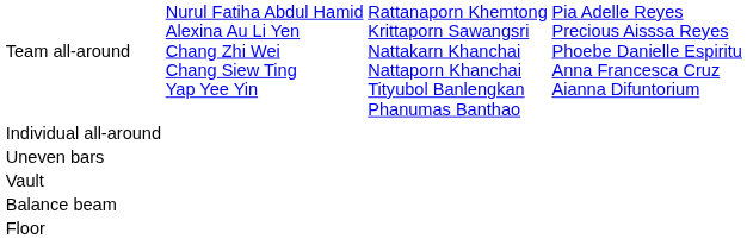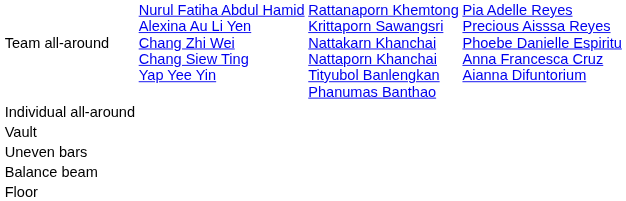 <table>
 <tr>
 <td>Team all-around</td>
 <td valign="top"><br><a href='#'>Nurul Fatiha Abdul Hamid</a><br><a href='#'>Alexina Au Li Yen</a><br><a href='#'>Chang Zhi Wei</a><br><a href='#'>Chang Siew Ting</a><br><a href='#'>Yap Yee Yin</a></td>
 <td><br><a href='#'>Rattanaporn Khemtong</a><br><a href='#'>Krittaporn Sawangsri</a><br><a href='#'>Nattakarn Khanchai</a><br><a href='#'>Nattaporn Khanchai</a><br><a href='#'>Tityubol Banlengkan</a><br><a href='#'>Phanumas Banthao</a></td>
 <td valign="top"><br><a href='#'>Pia Adelle Reyes</a><br><a href='#'>Precious Aisssa Reyes</a><br><a href='#'>Phoebe Danielle Espiritu</a><br><a href='#'>Anna Francesca Cruz</a><br><a href='#'>Aianna Difuntorium</a></td>
 </tr>
 <tr>
 <td>Individual all-around</td>
 <td></td>
 <td></td>
 <td></td>
 </tr>
 <tr>
-<td>Uneven bars</td>
+<td>Vault</td>
 <td></td>
 <td></td>
 <td></td>
 </tr>
 <tr>
-<td>Vault</td>
+<td>Uneven bars</td>
 <td></td>
 <td></td>
 <td></td>
 </tr>
 <tr>
 <td>Balance beam</td>
 <td></td>
 <td></td>
 <td></td>
 </tr>
 <tr>
 <td>Floor</td>
 <td></td>
 <td></td>
 <td></td>
 </tr>
 </table>
